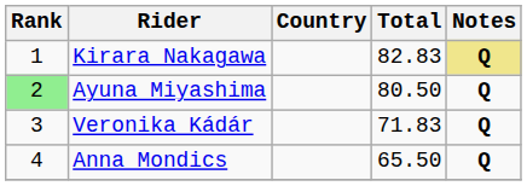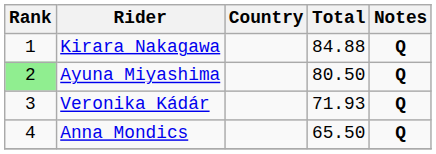 <table class="wikitable sortable" style="font-size:95%; text-align:center;">
 <tr>
 <th>Rank</th>
 <th>Rider</th>
 <th>Country</th>
 <th>Total</th>
 <th>Notes</th>
 </tr>
 <tr>
 <td>1</td>
 <td align=left><a href='#'>Kirara Nakagawa</a></td>
 <td align=left></td>
-<td>82.83</td>
-<td style="background: khaki;"><strong>Q</strong></td>
+<td>84.88</td>
+<td><strong>Q</strong></td>
 </tr>
 <tr>
 <td style="background: lightgreen;">2</td>
 <td align=left><a href='#'>Ayuna Miyashima</a></td>
 <td align=left></td>
 <td>80.50</td>
 <td><strong>Q</strong></td>
 </tr>
 <tr>
 <td>3</td>
 <td align=left><a href='#'>Veronika Kádár</a></td>
 <td align=left></td>
-<td>71.83</td>
+<td>71.93</td>
 <td><strong>Q</strong></td>
 </tr>
 <tr>
 <td>4</td>
 <td align=left><a href='#'>Anna Mondics</a></td>
 <td align=left></td>
 <td>65.50</td>
 <td><strong>Q</strong></td>
 </tr>
 <tr>
 </tr>
 </table>
